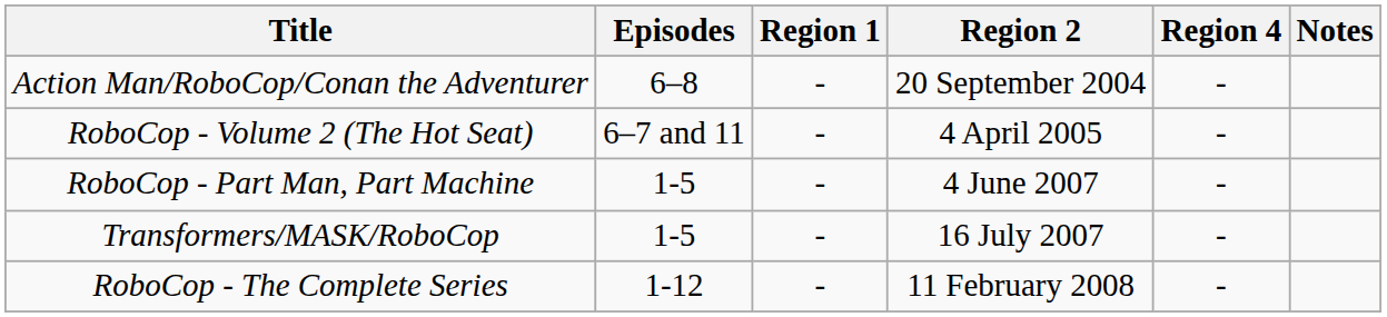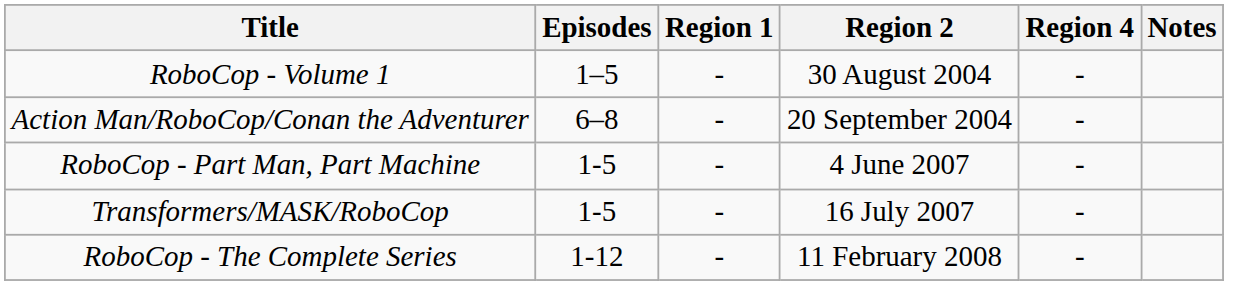 <table class="wikitable">
 <tr>
 <th>Title</th>
 <th>Episodes</th>
 <th>Region 1</th>
 <th>Region 2</th>
 <th>Region 4</th>
 <th>Notes</th>
 </tr>
 <tr style="text-align:center;">
+<td><em>RoboCop - Volume 1</em></td>
+<td>1–5</td>
+<td>-</td>
+<td>30 August 2004</td>
+<td>-</td>
+<td></td>
+</tr>
+<tr style="text-align:center;">
 <td><em>Action Man/RoboCop/Conan the Adventurer</em></td>
 <td>6–8</td>
 <td>-</td>
 <td>20 September 2004</td>
-<td>-</td>
-<td></td>
-</tr>
-<tr style="text-align:center;">
-<td><em>RoboCop - Volume 2 (The Hot Seat)</em></td>
-<td>6–7 and 11</td>
-<td>-</td>
-<td>4 April 2005</td>
 <td>-</td>
 <td></td>
 </tr>
 <tr style="text-align:center;">
 <td><em>RoboCop - Part Man, Part Machine</em></td>
 <td>1-5</td>
 <td>-</td>
 <td>4 June 2007</td>
 <td>-</td>
 <td></td>
 </tr>
 <tr style="text-align:center;">
 <td><em>Transformers/MASK/RoboCop</em></td>
 <td>1-5</td>
 <td>-</td>
 <td>16 July 2007</td>
 <td>-</td>
 <td></td>
 </tr>
 <tr style="text-align:center;">
 <td><em>RoboCop - The Complete Series</em></td>
 <td>1-12</td>
 <td>-</td>
 <td>11 February 2008</td>
 <td>-</td>
 <td></td>
 </tr>
 </table>
